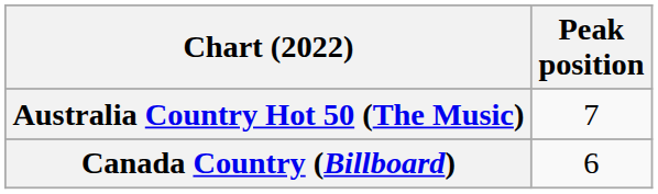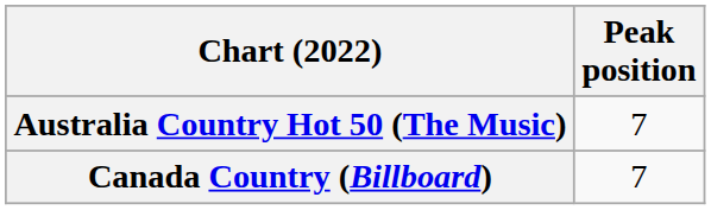 <table class="wikitable sortable plainrowheaders" style="text-align:center;">
 <tr>
 <th>Chart (2022)</th>
 <th>Peak<br>position</th>
 </tr>
 <tr>
 <th scope="row">Australia <a href='#'>Country Hot 50</a> (<a href='#'>The Music</a>)</th>
 <td align="center">7</td>
 </tr>
 <tr>
 <th scope="row">Canada <a href='#'>Country</a> (<a href='#'><em>Billboard</em></a>)</th>
-<td>6</td>
+<td>7</td>
 </tr>
 </table>
